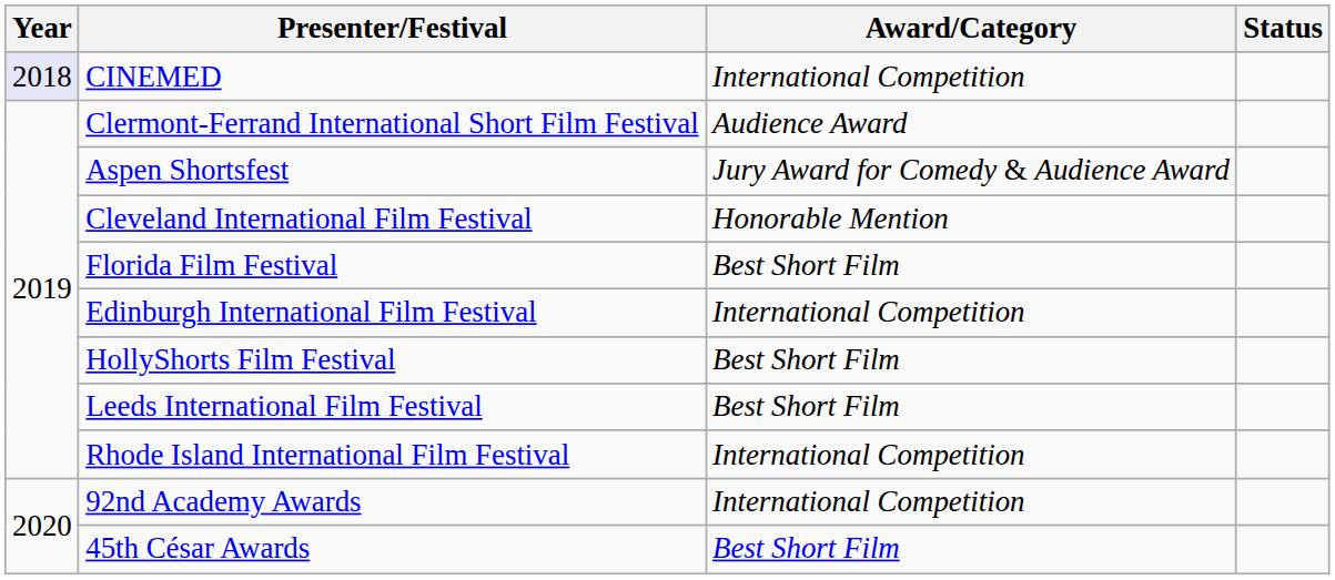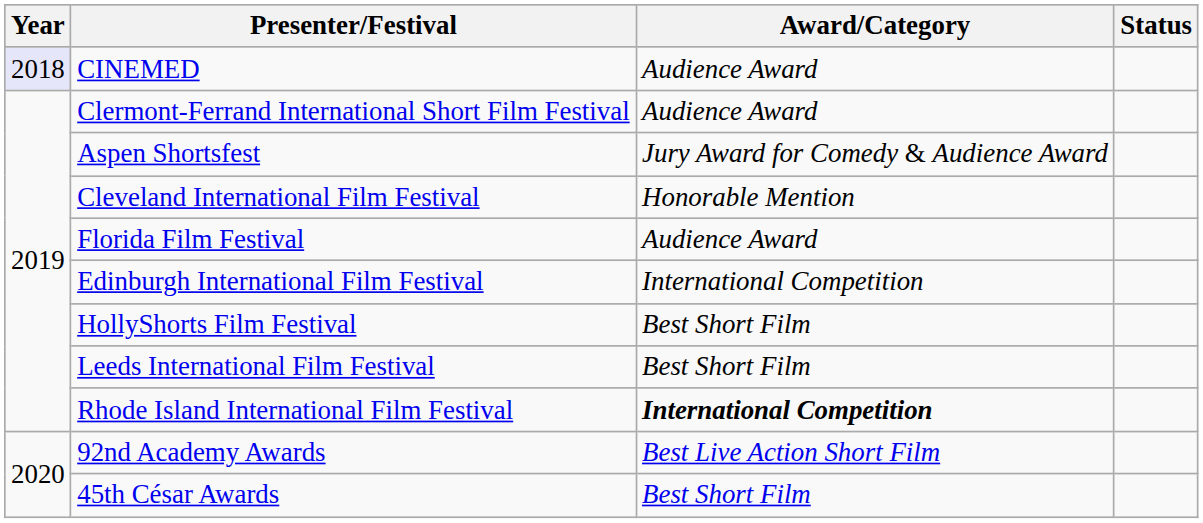 <table class="wikitable">
 <tr>
 <th>Year</th>
 <th>Presenter/Festival</th>
 <th>Award/Category</th>
 <th>Status</th>
 </tr>
 <tr>
 <td rowspan="1" style="background: lavender;">2018</td>
 <td><a href='#'>CINEMED</a></td>
-<td><em>International Competition</em></td>
+<td><em>Audience Award</em></td>
 <td></td>
 </tr>
 <tr>
 <td rowspan="8">2019</td>
 <td><a href='#'>Clermont-Ferrand International Short Film Festival</a></td>
 <td><em>Audience Award</em></td>
 <td></td>
 </tr>
 <tr>
 <td><a href='#'>Aspen Shortsfest</a></td>
 <td><em>Jury Award for Comedy</em> & <em>Audience Award</em></td>
 <td></td>
 </tr>
 <tr>
 <td><a href='#'>Cleveland International Film Festival</a></td>
 <td><em>Honorable Mention</em></td>
 <td></td>
 </tr>
 <tr>
 <td><a href='#'>Florida Film Festival</a></td>
-<td><em>Best Short Film</em></td>
+<td><em>Audience Award</em></td>
 <td></td>
 </tr>
 <tr>
 <td><a href='#'>Edinburgh International Film Festival</a></td>
 <td><em>International Competition</em></td>
 <td></td>
 </tr>
 <tr>
 <td><a href='#'>HollyShorts Film Festival</a></td>
 <td><em>Best Short Film</em></td>
 <td></td>
 </tr>
 <tr>
 <td><a href='#'>Leeds International Film Festival</a></td>
 <td><em>Best Short Film</em></td>
 <td></td>
 </tr>
 <tr>
 <td><a href='#'>Rhode Island International Film Festival</a></td>
-<td><em>International Competition</em></td>
+<td><strong><em>International Competition</em></strong></td>
 <td></td>
 </tr>
 <tr>
 <td rowspan="2">2020</td>
 <td><a href='#'>92nd Academy Awards</a></td>
-<td><em>International Competition</em></td>
+<td><em><a href='#'>Best Live Action Short Film</a></em></td>
 <td></td>
 </tr>
 <tr>
 <td><a href='#'>45th César Awards</a></td>
 <td><a href='#'><em>Best Short Film</em></a></td>
 <td></td>
 </tr>
 </table>
